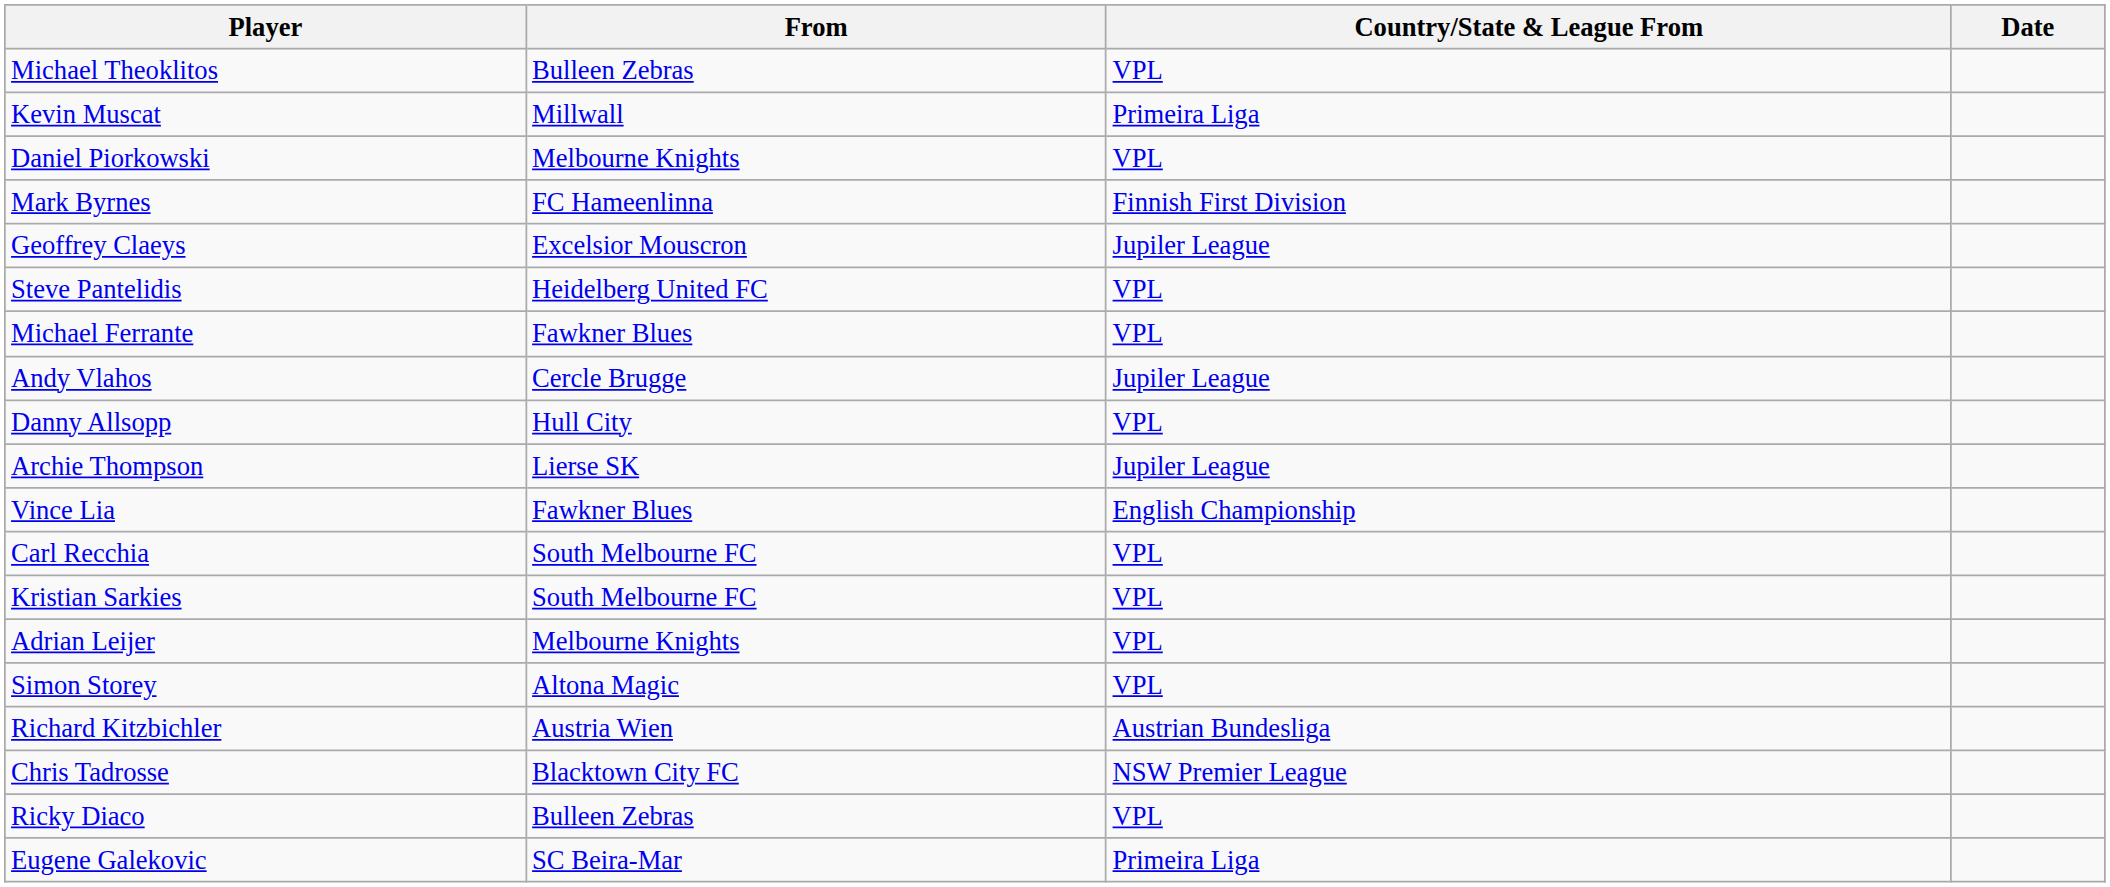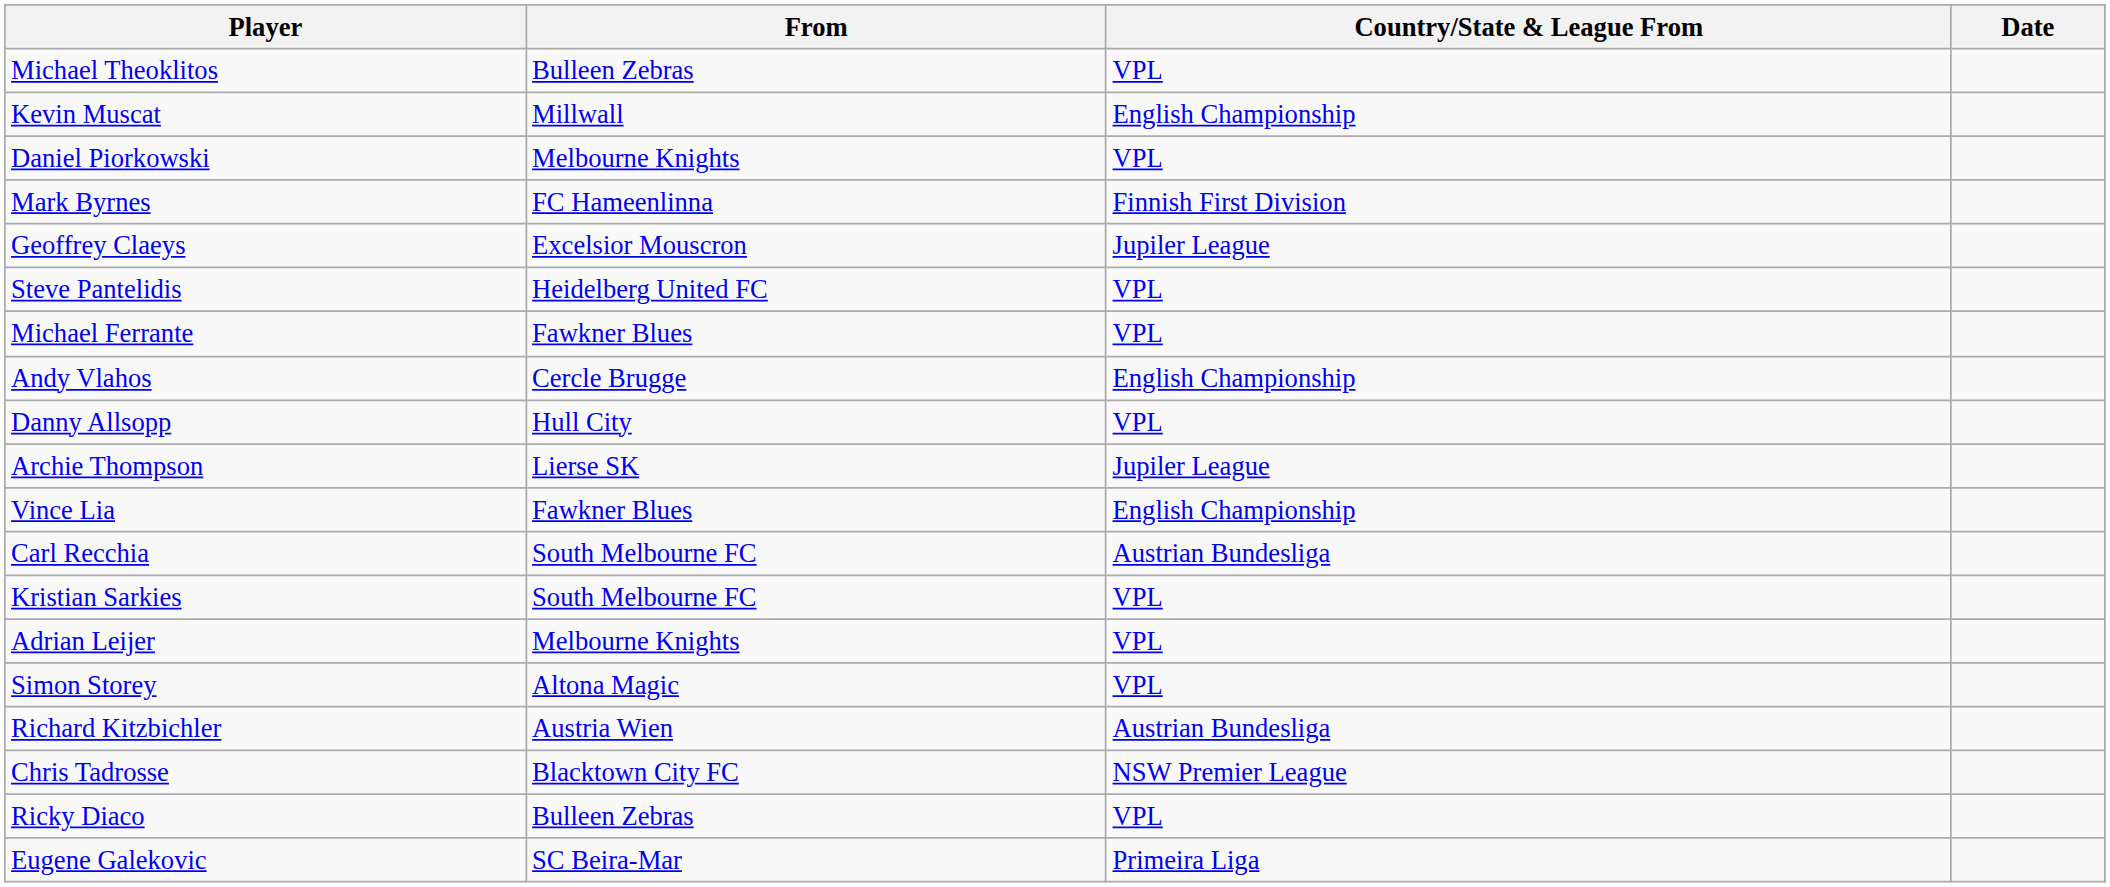 <table class="wikitable" style="text-align:center; font-size:95%;width:95%; text-align:left">
 <tr>
 <th><strong>Player</strong></th>
 <th><strong>From</strong></th>
 <th><strong>Country/State & League From</strong></th>
 <th><strong>Date</strong></th>
 </tr>
 <tr>
 <td> <a href='#'>Michael Theoklitos</a></td>
 <td><a href='#'>Bulleen Zebras</a></td>
 <td> <a href='#'>VPL</a></td>
 <td></td>
 </tr>
 <tr>
 <td> <a href='#'>Kevin Muscat</a></td>
 <td><a href='#'>Millwall</a></td>
-<td> <a href='#'>Primeira Liga</a></td>
+<td> <a href='#'>English Championship</a></td>
 <td></td>
 </tr>
 <tr>
 <td> <a href='#'>Daniel Piorkowski</a></td>
 <td><a href='#'>Melbourne Knights</a></td>
 <td> <a href='#'>VPL</a></td>
 <td></td>
 </tr>
 <tr>
 <td> <a href='#'>Mark Byrnes</a></td>
 <td><a href='#'>FC Hameenlinna</a></td>
 <td> <a href='#'>Finnish First Division</a></td>
 <td></td>
 </tr>
 <tr>
 <td> <a href='#'>Geoffrey Claeys</a></td>
 <td><a href='#'>Excelsior Mouscron</a></td>
 <td> <a href='#'>Jupiler League</a></td>
 <td></td>
 </tr>
 <tr>
 <td> <a href='#'>Steve Pantelidis</a></td>
 <td><a href='#'>Heidelberg United FC</a></td>
 <td> <a href='#'>VPL</a></td>
 <td></td>
 </tr>
 <tr>
 <td> <a href='#'>Michael Ferrante</a></td>
 <td><a href='#'>Fawkner Blues</a></td>
 <td> <a href='#'>VPL</a></td>
 <td></td>
 </tr>
 <tr>
 <td> <a href='#'>Andy Vlahos</a></td>
 <td><a href='#'>Cercle Brugge</a></td>
-<td> <a href='#'>Jupiler League</a></td>
+<td> <a href='#'>English Championship</a></td>
 <td></td>
 </tr>
 <tr>
 <td> <a href='#'>Danny Allsopp</a></td>
 <td><a href='#'>Hull City</a></td>
 <td> <a href='#'>VPL</a></td>
 <td></td>
 </tr>
 <tr>
 <td> <a href='#'>Archie Thompson</a></td>
 <td><a href='#'>Lierse SK</a></td>
 <td> <a href='#'>Jupiler League</a></td>
 <td></td>
 </tr>
 <tr>
 <td> <a href='#'>Vince Lia</a></td>
 <td><a href='#'>Fawkner Blues</a></td>
 <td> <a href='#'>English Championship</a></td>
 <td></td>
 </tr>
 <tr>
 <td> <a href='#'>Carl Recchia</a></td>
 <td><a href='#'>South Melbourne FC</a></td>
-<td> <a href='#'>VPL</a></td>
+<td> <a href='#'>Austrian Bundesliga</a></td>
 <td></td>
 </tr>
 <tr>
 <td> <a href='#'>Kristian Sarkies</a></td>
 <td><a href='#'>South Melbourne FC</a></td>
 <td> <a href='#'>VPL</a></td>
 <td></td>
 </tr>
 <tr>
 <td> <a href='#'>Adrian Leijer</a></td>
 <td><a href='#'>Melbourne Knights</a></td>
 <td> <a href='#'>VPL</a></td>
 <td></td>
 </tr>
 <tr>
 <td> <a href='#'>Simon Storey</a></td>
 <td><a href='#'>Altona Magic</a></td>
 <td> <a href='#'>VPL</a></td>
 <td></td>
 </tr>
 <tr>
 <td> <a href='#'>Richard Kitzbichler</a></td>
 <td><a href='#'>Austria Wien</a></td>
 <td> <a href='#'>Austrian Bundesliga</a></td>
 <td></td>
 </tr>
 <tr>
 <td> <a href='#'>Chris Tadrosse</a></td>
 <td><a href='#'>Blacktown City FC</a></td>
 <td> <a href='#'>NSW Premier League</a></td>
 <td></td>
 </tr>
 <tr>
 <td> <a href='#'>Ricky Diaco</a></td>
 <td><a href='#'>Bulleen Zebras</a></td>
 <td> <a href='#'>VPL</a></td>
 <td></td>
 </tr>
 <tr>
 <td> <a href='#'>Eugene Galekovic</a></td>
 <td><a href='#'>SC Beira-Mar</a></td>
 <td> <a href='#'>Primeira Liga</a></td>
 <td></td>
 </tr>
 </table>
